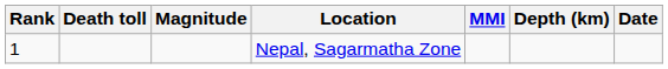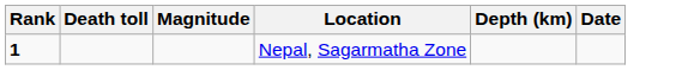 <table class="sortable wikitable" style="font-size:100%;">
 <tr>
 <th>Rank</th>
 <th>Death toll</th>
 <th>Magnitude</th>
 <th>Location</th>
-<th><a href='#'>MMI</a></th>
 <th>Depth (km)</th>
 <th>Date</th>
 </tr>
 <tr>
-<td>1</td>
+<td><strong>1</strong></td>
 <td></td>
 <td></td>
 <td> <a href='#'>Nepal</a>, <a href='#'>Sagarmatha Zone</a></td>
 <td></td>
 <td></td>
-<td></td>
 </tr>
 </table>
